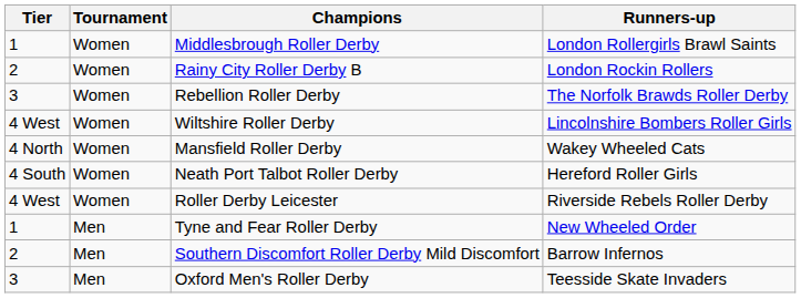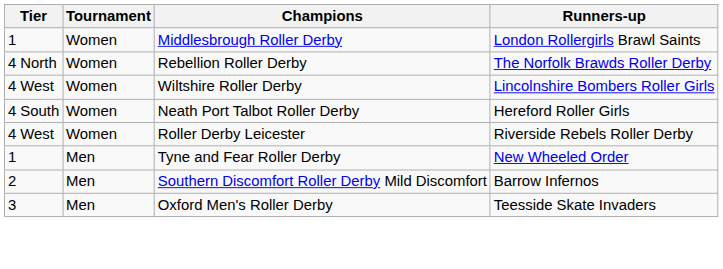 <table class="wikitable">
 <tr>
 <th>Tier</th>
 <th>Tournament</th>
 <th>Champions</th>
 <th>Runners-up</th>
 </tr>
 <tr>
 <td>1</td>
 <td>Women</td>
 <td><a href='#'>Middlesbrough Roller Derby</a></td>
 <td><a href='#'>London Rollergirls</a> Brawl Saints</td>
 </tr>
 <tr>
-<td>2</td>
-<td>Women</td>
-<td><a href='#'>Rainy City Roller Derby</a> B</td>
-<td><a href='#'>London Rockin Rollers</a></td>
-</tr>
-<tr>
-<td>3</td>
+<td>4 North</td>
 <td>Women</td>
 <td>Rebellion Roller Derby</td>
 <td><a href='#'>The Norfolk Brawds Roller Derby</a></td>
 </tr>
 <tr>
 <td>4 West</td>
 <td>Women</td>
 <td>Wiltshire Roller Derby</td>
 <td><a href='#'>Lincolnshire Bombers Roller Girls</a></td>
-</tr>
-<tr>
-<td>4 North</td>
-<td>Women</td>
-<td>Mansfield Roller Derby</td>
-<td>Wakey Wheeled Cats</td>
 </tr>
 <tr>
 <td>4 South</td>
 <td>Women</td>
 <td>Neath Port Talbot Roller Derby</td>
 <td>Hereford Roller Girls</td>
 </tr>
 <tr>
 <td>4 West</td>
 <td>Women</td>
 <td>Roller Derby Leicester</td>
 <td>Riverside Rebels Roller Derby</td>
 </tr>
 <tr>
 <td>1</td>
 <td>Men</td>
 <td>Tyne and Fear Roller Derby</td>
 <td><a href='#'>New Wheeled Order</a></td>
 </tr>
 <tr>
 <td>2</td>
 <td>Men</td>
 <td><a href='#'>Southern Discomfort Roller Derby</a> Mild Discomfort</td>
 <td>Barrow Infernos</td>
 </tr>
 <tr>
 <td>3</td>
 <td>Men</td>
 <td>Oxford Men's Roller Derby</td>
 <td>Teesside Skate Invaders</td>
 </tr>
 </table>
